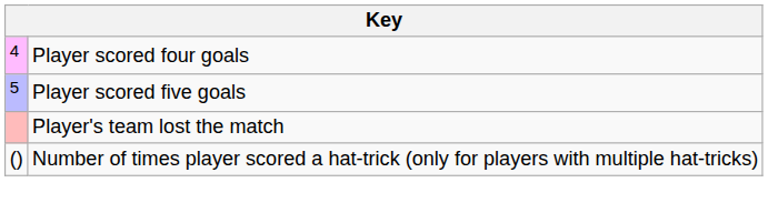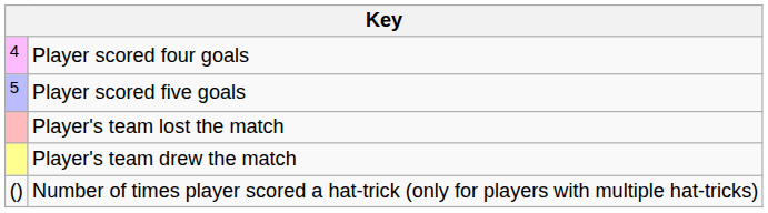 <table class="wikitable plainrowheaders">
 <tr>
 <th colspan="2" scope="col">Key</th>
 </tr>
 <tr>
 <td scope="row" style="background:#ffbbff"><sup>4</sup></td>
 <td>Player scored four goals</td>
 </tr>
 <tr>
 <td scope="row" style="background:#bbbbff"><sup>5</sup></td>
 <td>Player scored five goals</td>
 </tr>
 <tr>
 <td scope="row" style="background:#ffbbbb"></td>
 <td>Player's team lost the match</td>
 </tr>
 <tr>
+<td scope="row" style="background:#ffff90"></td>
+<td>Player's team drew the match</td>
+</tr>
+<tr>
 <td scope="row">()</td>
 <td>Number of times player scored a hat-trick (only for players with multiple hat-tricks)</td>
 </tr>
 </table>
